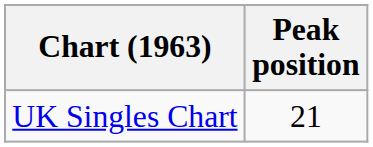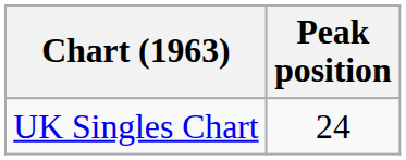 <table class="wikitable">
 <tr>
 <th align="left">Chart (1963)</th>
 <th align="center">Peak<br>position</th>
 </tr>
 <tr>
 <td align="left"><a href='#'>UK Singles Chart</a></td>
-<td align="center">21</td>
+<td align="center">24</td>
 </tr>
 </table>
